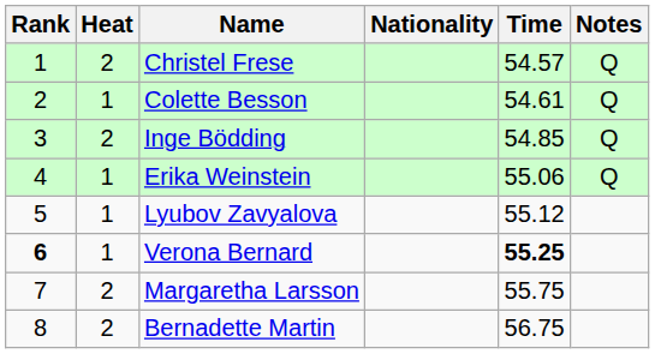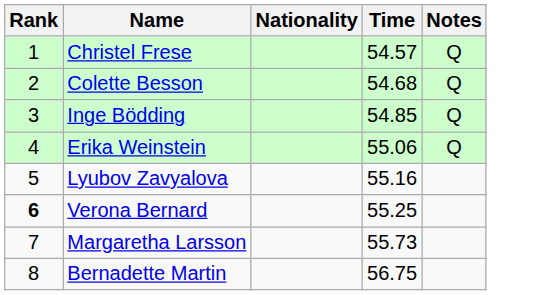 <table class="wikitable sortable" style="text-align:center">
 <tr>
 <th>Rank</th>
-<th>Heat</th>
 <th>Name</th>
 <th>Nationality</th>
 <th>Time</th>
 <th>Notes</th>
 </tr>
 <tr bgcolor=ccffcc>
 <td>1</td>
-<td>2</td>
 <td align="left"><a href='#'>Christel Frese</a></td>
 <td align=left></td>
 <td>54.57</td>
 <td>Q</td>
 </tr>
 <tr bgcolor=ccffcc>
 <td>2</td>
-<td>1</td>
 <td align="left"><a href='#'>Colette Besson</a></td>
 <td align=left></td>
-<td>54.61</td>
+<td>54.68</td>
 <td>Q</td>
 </tr>
 <tr bgcolor=ccffcc>
 <td>3</td>
-<td>2</td>
 <td align="left"><a href='#'>Inge Bödding</a></td>
 <td align=left></td>
 <td>54.85</td>
 <td>Q</td>
 </tr>
 <tr bgcolor=ccffcc>
 <td>4</td>
-<td>1</td>
 <td align="left"><a href='#'>Erika Weinstein</a></td>
 <td align=left></td>
 <td>55.06</td>
 <td>Q</td>
 </tr>
 <tr>
 <td>5</td>
-<td>1</td>
 <td align="left"><a href='#'>Lyubov Zavyalova</a></td>
 <td align=left></td>
-<td>55.12</td>
+<td>55.16</td>
 <td></td>
 </tr>
 <tr>
 <td><strong>6</strong></td>
-<td>1</td>
 <td align="left"><a href='#'>Verona Bernard</a></td>
 <td align=left></td>
-<td><strong>55.25</strong></td>
+<td>55.25</td>
 <td></td>
 </tr>
 <tr>
 <td>7</td>
-<td>2</td>
 <td align="left"><a href='#'>Margaretha Larsson</a></td>
 <td align=left></td>
-<td>55.75</td>
+<td>55.73</td>
 <td></td>
 </tr>
 <tr>
 <td>8</td>
-<td>2</td>
 <td align="left"><a href='#'>Bernadette Martin</a></td>
 <td align=left></td>
 <td>56.75</td>
 <td></td>
 </tr>
 </table>
